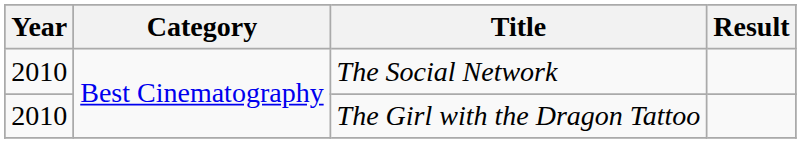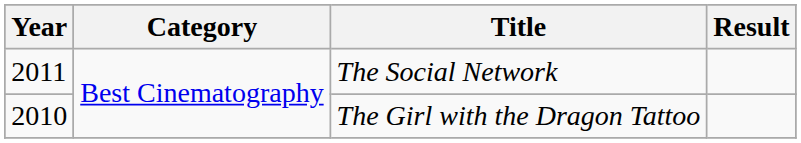 <table class="wikitable">
 <tr>
 <th>Year</th>
 <th>Category</th>
 <th>Title</th>
 <th>Result</th>
 </tr>
 <tr>
-<td>2010</td>
+<td>2011</td>
 <td rowspan=2><a href='#'>Best Cinematography</a></td>
 <td><em>The Social Network</em></td>
 <td></td>
 </tr>
 <tr>
 <td>2010</td>
 <td><em>The Girl with the Dragon Tattoo</em></td>
 <td></td>
 </tr>
 </table>
